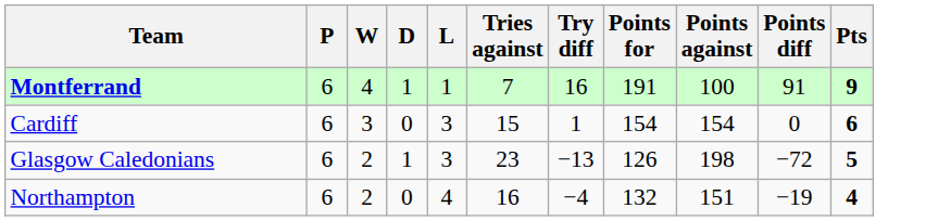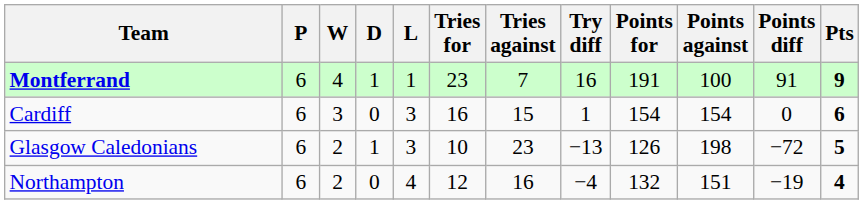 <table class="wikitable" style="text-align: center;">
 <tr>
 <th width="200">Team</th>
 <th width="20">P</th>
 <th width="20">W</th>
 <th width="20">D</th>
 <th width="20">L</th>
+<th width="20">Tries for</th>
 <th width="20">Tries against</th>
 <th width="30">Try diff</th>
 <th width="20">Points for</th>
 <th width="20">Points against</th>
 <th width="25">Points diff</th>
 <th width="20">Pts</th>
 </tr>
 <tr bgcolor="#ccffcc">
 <td align=left> <strong><a href='#'>Montferrand</a></strong></td>
 <td>6</td>
 <td>4</td>
 <td>1</td>
 <td>1</td>
+<td>23</td>
 <td>7</td>
 <td>16</td>
 <td>191</td>
 <td>100</td>
 <td>91</td>
 <td><strong>9</strong></td>
 </tr>
 <tr>
 <td align=left> <a href='#'>Cardiff</a></td>
 <td>6</td>
 <td>3</td>
 <td>0</td>
 <td>3</td>
+<td>16</td>
 <td>15</td>
 <td>1</td>
 <td>154</td>
 <td>154</td>
 <td>0</td>
 <td><strong>6</strong></td>
 </tr>
 <tr>
 <td align=left>  <a href='#'>Glasgow Caledonians</a></td>
 <td>6</td>
 <td>2</td>
 <td>1</td>
 <td>3</td>
+<td>10</td>
 <td>23</td>
 <td>−13</td>
 <td>126</td>
 <td>198</td>
 <td>−72</td>
 <td><strong>5</strong></td>
 </tr>
 <tr>
 <td align=left> <a href='#'>Northampton</a></td>
 <td>6</td>
 <td>2</td>
 <td>0</td>
 <td>4</td>
+<td>12</td>
 <td>16</td>
 <td>−4</td>
 <td>132</td>
 <td>151</td>
 <td>−19</td>
 <td><strong>4</strong></td>
 </tr>
 </table>
